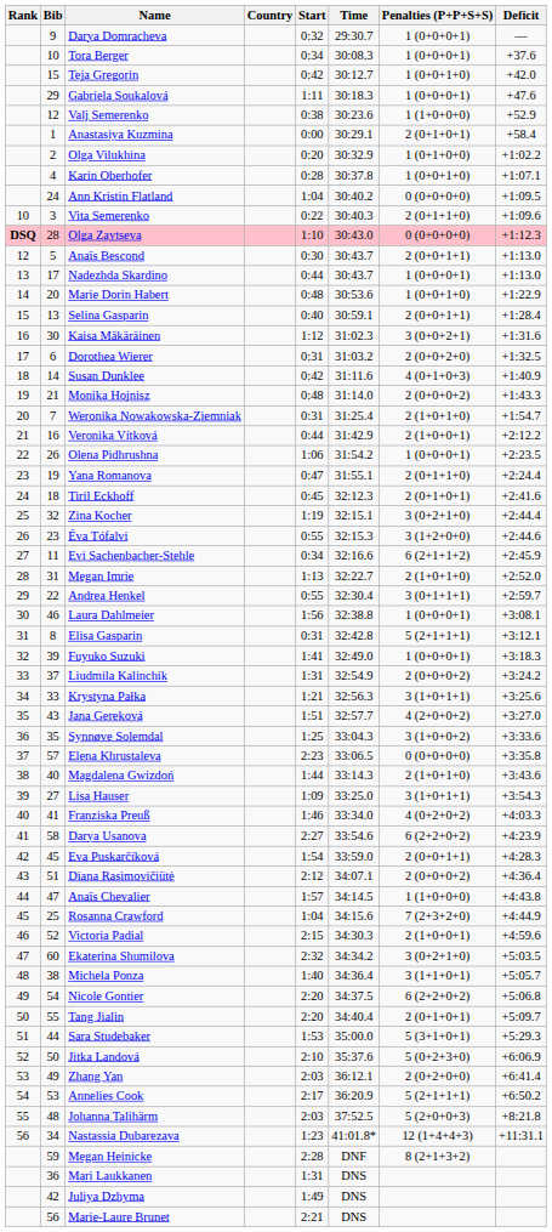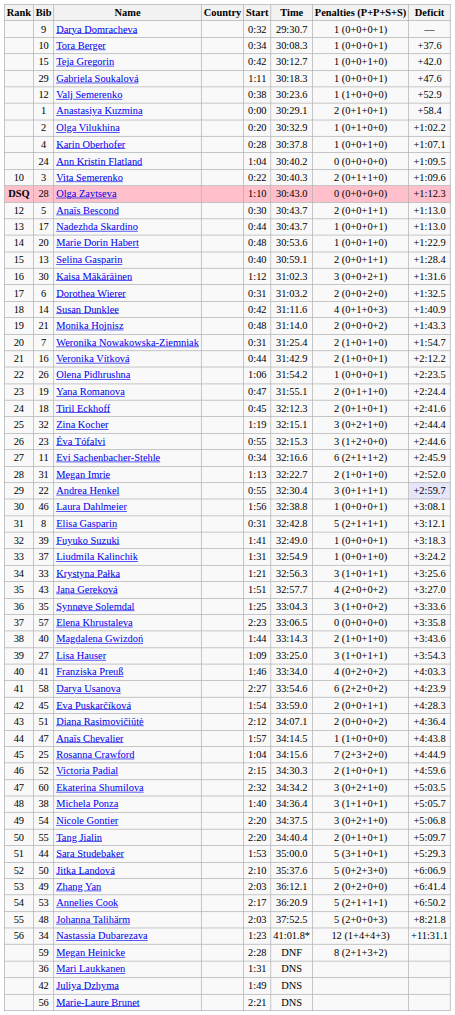 <table class="wikitable sortable" style="text-align:center">
 <tr>
 <th>Rank</th>
 <th>Bib</th>
 <th>Name</th>
 <th>Country</th>
 <th>Start</th>
 <th>Time</th>
 <th>Penalties (P+P+S+S)</th>
 <th>Deficit</th>
 </tr>
 <tr>
 <td></td>
 <td>9</td>
 <td align="left"><a href='#'>Darya Domracheva</a></td>
 <td align="left"></td>
 <td>0:32</td>
 <td>29:30.7</td>
 <td>1 (0+0+0+1)</td>
 <td>—</td>
 </tr>
 <tr>
 <td></td>
 <td>10</td>
 <td align="left"><a href='#'>Tora Berger</a></td>
 <td align="left"></td>
 <td>0:34</td>
 <td>30:08.3</td>
 <td>1 (0+0+0+1)</td>
 <td>+37.6</td>
 </tr>
 <tr>
 <td></td>
 <td>15</td>
 <td align="left"><a href='#'>Teja Gregorin</a></td>
 <td align="left"></td>
 <td>0:42</td>
 <td>30:12.7</td>
 <td>1 (0+0+1+0)</td>
 <td>+42.0</td>
 </tr>
 <tr>
 <td></td>
 <td>29</td>
 <td align="left"><a href='#'>Gabriela Soukalová</a></td>
 <td align="left"></td>
 <td>1:11</td>
 <td>30:18.3</td>
 <td>1 (0+0+0+1)</td>
 <td>+47.6</td>
 </tr>
 <tr>
 <td></td>
 <td>12</td>
 <td align="left"><a href='#'>Valj Semerenko</a></td>
 <td align="left"></td>
 <td>0:38</td>
 <td>30:23.6</td>
 <td>1 (1+0+0+0)</td>
 <td>+52.9</td>
 </tr>
 <tr>
 <td></td>
 <td>1</td>
 <td align="left"><a href='#'>Anastasiya Kuzmina</a></td>
 <td align="left"></td>
 <td>0:00</td>
 <td>30:29.1</td>
 <td>2 (0+1+0+1)</td>
 <td>+58.4</td>
 </tr>
 <tr>
 <td></td>
 <td>2</td>
 <td align="left"><a href='#'>Olga Vilukhina</a></td>
 <td align="left"></td>
 <td>0:20</td>
 <td>30:32.9</td>
 <td>1 (0+1+0+0)</td>
 <td>+1:02.2</td>
 </tr>
 <tr>
 <td></td>
 <td>4</td>
 <td align="left"><a href='#'>Karin Oberhofer</a></td>
 <td align="left"></td>
 <td>0:28</td>
 <td>30:37.8</td>
 <td>1 (0+0+1+0)</td>
 <td>+1:07.1</td>
 </tr>
 <tr>
 <td></td>
 <td>24</td>
 <td align="left"><a href='#'>Ann Kristin Flatland</a></td>
 <td align="left"></td>
 <td>1:04</td>
 <td>30:40.2</td>
 <td>0 (0+0+0+0)</td>
 <td>+1:09.5</td>
 </tr>
 <tr>
 <td>10</td>
 <td>3</td>
 <td align="left"><a href='#'>Vita Semerenko</a></td>
 <td align="left"></td>
 <td>0:22</td>
 <td>30:40.3</td>
 <td>2 (0+1+1+0)</td>
 <td>+1:09.6</td>
 </tr>
 <tr bgcolor=pink>
 <td><strong>DSQ</strong></td>
 <td>28</td>
 <td align="left"><a href='#'>Olga Zaytseva</a></td>
 <td align="left"></td>
 <td>1:10</td>
 <td>30:43.0</td>
 <td>0 (0+0+0+0)</td>
 <td>+1:12.3</td>
 </tr>
 <tr>
 <td>12</td>
 <td>5</td>
 <td align="left"><a href='#'>Anaïs Bescond</a></td>
 <td align="left"></td>
 <td>0:30</td>
 <td>30:43.7</td>
 <td>2 (0+0+1+1)</td>
 <td>+1:13.0</td>
 </tr>
 <tr>
 <td>13</td>
 <td>17</td>
 <td align="left"><a href='#'>Nadezhda Skardino</a></td>
 <td align="left"></td>
 <td>0:44</td>
 <td>30:43.7</td>
 <td>1 (0+0+0+1)</td>
 <td>+1:13.0</td>
 </tr>
 <tr>
 <td>14</td>
 <td>20</td>
 <td align="left"><a href='#'>Marie Dorin Habert</a></td>
 <td align="left"></td>
 <td>0:48</td>
 <td>30:53.6</td>
 <td>1 (0+0+1+0)</td>
 <td>+1:22.9</td>
 </tr>
 <tr>
 <td>15</td>
 <td>13</td>
 <td align="left"><a href='#'>Selina Gasparin</a></td>
 <td align="left"></td>
 <td>0:40</td>
 <td>30:59.1</td>
 <td>2 (0+0+1+1)</td>
 <td>+1:28.4</td>
 </tr>
 <tr>
 <td>16</td>
 <td>30</td>
 <td align="left"><a href='#'>Kaisa Mäkäräinen</a></td>
 <td align="left"></td>
 <td>1:12</td>
 <td>31:02.3</td>
 <td>3 (0+0+2+1)</td>
 <td>+1:31.6</td>
 </tr>
 <tr>
 <td>17</td>
 <td>6</td>
 <td align="left"><a href='#'>Dorothea Wierer</a></td>
 <td align="left"></td>
 <td>0:31</td>
 <td>31:03.2</td>
 <td>2 (0+0+2+0)</td>
 <td>+1:32.5</td>
 </tr>
 <tr>
 <td>18</td>
 <td>14</td>
 <td align="left"><a href='#'>Susan Dunklee</a></td>
 <td align="left"></td>
 <td>0:42</td>
 <td>31:11.6</td>
 <td>4 (0+1+0+3)</td>
 <td>+1:40.9</td>
 </tr>
 <tr>
 <td>19</td>
 <td>21</td>
 <td align="left"><a href='#'>Monika Hojnisz</a></td>
 <td align="left"></td>
 <td>0:48</td>
 <td>31:14.0</td>
 <td>2 (0+0+0+2)</td>
 <td>+1:43.3</td>
 </tr>
 <tr>
 <td>20</td>
 <td>7</td>
 <td align="left"><a href='#'>Weronika Nowakowska-Ziemniak</a></td>
 <td align="left"></td>
 <td>0:31</td>
 <td>31:25.4</td>
 <td>2 (1+0+1+0)</td>
 <td>+1:54.7</td>
 </tr>
 <tr>
 <td>21</td>
 <td>16</td>
 <td align="left"><a href='#'>Veronika Vítková</a></td>
 <td align="left"></td>
 <td>0:44</td>
 <td>31:42.9</td>
 <td>2 (1+0+0+1)</td>
 <td>+2:12.2</td>
 </tr>
 <tr>
 <td>22</td>
 <td>26</td>
 <td align="left"><a href='#'>Olena Pidhrushna</a></td>
 <td align="left"></td>
 <td>1:06</td>
 <td>31:54.2</td>
 <td>1 (0+0+0+1)</td>
 <td>+2:23.5</td>
 </tr>
 <tr>
 <td>23</td>
 <td>19</td>
 <td align="left"><a href='#'>Yana Romanova</a></td>
 <td align="left"></td>
 <td>0:47</td>
 <td>31:55.1</td>
 <td>2 (0+1+1+0)</td>
 <td>+2:24.4</td>
 </tr>
 <tr>
 <td>24</td>
 <td>18</td>
 <td align="left"><a href='#'>Tiril Eckhoff</a></td>
 <td align="left"></td>
 <td>0:45</td>
 <td>32:12.3</td>
 <td>2 (0+1+0+1)</td>
 <td>+2:41.6</td>
 </tr>
 <tr>
 <td>25</td>
 <td>32</td>
 <td align="left"><a href='#'>Zina Kocher</a></td>
 <td align="left"></td>
 <td>1:19</td>
 <td>32:15.1</td>
 <td>3 (0+2+1+0)</td>
 <td>+2:44.4</td>
 </tr>
 <tr>
 <td>26</td>
 <td>23</td>
 <td align="left"><a href='#'>Éva Tófalvi</a></td>
 <td align="left"></td>
 <td>0:55</td>
 <td>32:15.3</td>
 <td>3 (1+2+0+0)</td>
 <td>+2:44.6</td>
 </tr>
 <tr>
 <td>27</td>
 <td>11</td>
 <td align="left"><a href='#'>Evi Sachenbacher-Stehle</a></td>
 <td align="left"></td>
 <td>0:34</td>
 <td>32:16.6</td>
 <td>6 (2+1+1+2)</td>
 <td>+2:45.9</td>
 </tr>
 <tr>
 <td>28</td>
 <td>31</td>
 <td align="left"><a href='#'>Megan Imrie</a></td>
 <td align="left"></td>
 <td>1:13</td>
 <td>32:22.7</td>
 <td>2 (1+0+1+0)</td>
 <td>+2:52.0</td>
 </tr>
 <tr>
 <td>29</td>
 <td>22</td>
 <td align="left"><a href='#'>Andrea Henkel</a></td>
 <td align="left"></td>
 <td>0:55</td>
 <td>32:30.4</td>
 <td>3 (0+1+1+1)</td>
-<td>+2:59.7</td>
+<td style="background: lavender;">+2:59.7</td>
 </tr>
 <tr>
 <td>30</td>
 <td>46</td>
 <td align="left"><a href='#'>Laura Dahlmeier</a></td>
 <td align="left"></td>
 <td>1:56</td>
 <td>32:38.8</td>
 <td>1 (0+0+0+1)</td>
 <td>+3:08.1</td>
 </tr>
 <tr>
 <td>31</td>
 <td>8</td>
 <td align="left"><a href='#'>Elisa Gasparin</a></td>
 <td align="left"></td>
 <td>0:31</td>
 <td>32:42.8</td>
 <td>5 (2+1+1+1)</td>
 <td>+3:12.1</td>
 </tr>
 <tr>
 <td>32</td>
 <td>39</td>
 <td align="left"><a href='#'>Fuyuko Suzuki</a></td>
 <td align="left"></td>
 <td>1:41</td>
 <td>32:49.0</td>
 <td>1 (0+0+0+1)</td>
 <td>+3:18.3</td>
 </tr>
 <tr>
 <td>33</td>
 <td>37</td>
 <td align="left"><a href='#'>Liudmila Kalinchik</a></td>
 <td align="left"></td>
 <td>1:31</td>
 <td>32:54.9</td>
-<td>2 (0+0+0+2)</td>
+<td>1 (0+0+1+0)</td>
 <td>+3:24.2</td>
 </tr>
 <tr>
 <td>34</td>
 <td>33</td>
 <td align="left"><a href='#'>Krystyna Pałka</a></td>
 <td align="left"></td>
 <td>1:21</td>
 <td>32:56.3</td>
 <td>3 (1+0+1+1)</td>
 <td>+3:25.6</td>
 </tr>
 <tr>
 <td>35</td>
 <td>43</td>
 <td align="left"><a href='#'>Jana Gereková</a></td>
 <td align="left"></td>
 <td>1:51</td>
 <td>32:57.7</td>
 <td>4 (2+0+0+2)</td>
 <td>+3:27.0</td>
 </tr>
 <tr>
 <td>36</td>
 <td>35</td>
 <td align="left"><a href='#'>Synnøve Solemdal</a></td>
 <td align="left"></td>
 <td>1:25</td>
 <td>33:04.3</td>
 <td>3 (1+0+0+2)</td>
 <td>+3:33.6</td>
 </tr>
 <tr>
 <td>37</td>
 <td>57</td>
 <td align="left"><a href='#'>Elena Khrustaleva</a></td>
 <td align="left"></td>
 <td>2:23</td>
 <td>33:06.5</td>
 <td>0 (0+0+0+0)</td>
 <td>+3:35.8</td>
 </tr>
 <tr>
 <td>38</td>
 <td>40</td>
 <td align="left"><a href='#'>Magdalena Gwizdoń</a></td>
 <td align="left"></td>
 <td>1:44</td>
 <td>33:14.3</td>
 <td>2 (1+0+1+0)</td>
 <td>+3:43.6</td>
 </tr>
 <tr>
 <td>39</td>
 <td>27</td>
 <td align="left"><a href='#'>Lisa Hauser</a></td>
 <td align="left"></td>
 <td>1:09</td>
 <td>33:25.0</td>
 <td>3 (1+0+1+1)</td>
 <td>+3:54.3</td>
 </tr>
 <tr>
 <td>40</td>
 <td>41</td>
 <td align="left"><a href='#'>Franziska Preuß</a></td>
 <td align="left"></td>
 <td>1:46</td>
 <td>33:34.0</td>
 <td>4 (0+2+0+2)</td>
 <td>+4:03.3</td>
 </tr>
 <tr>
 <td>41</td>
 <td>58</td>
 <td align="left"><a href='#'>Darya Usanova</a></td>
 <td align="left"></td>
 <td>2:27</td>
 <td>33:54.6</td>
 <td>6 (2+2+0+2)</td>
 <td>+4:23.9</td>
 </tr>
 <tr>
 <td>42</td>
 <td>45</td>
 <td align="left"><a href='#'>Eva Puskarčíková</a></td>
 <td align="left"></td>
 <td>1:54</td>
 <td>33:59.0</td>
 <td>2 (0+0+1+1)</td>
 <td>+4:28.3</td>
 </tr>
 <tr>
 <td>43</td>
 <td>51</td>
 <td align="left"><a href='#'>Diana Rasimovičiūtė</a></td>
 <td align="left"></td>
 <td>2:12</td>
 <td>34:07.1</td>
 <td>2 (0+0+0+2)</td>
 <td>+4:36.4</td>
 </tr>
 <tr>
 <td>44</td>
 <td>47</td>
 <td align="left"><a href='#'>Anaïs Chevalier</a></td>
 <td align="left"></td>
 <td>1:57</td>
 <td>34:14.5</td>
 <td>1 (1+0+0+0)</td>
 <td>+4:43.8</td>
 </tr>
 <tr>
 <td>45</td>
 <td>25</td>
 <td align="left"><a href='#'>Rosanna Crawford</a></td>
 <td align="left"></td>
 <td>1:04</td>
 <td>34:15.6</td>
 <td>7 (2+3+2+0)</td>
 <td>+4:44.9</td>
 </tr>
 <tr>
 <td>46</td>
 <td>52</td>
 <td align="left"><a href='#'>Victoria Padial</a></td>
 <td align="left"></td>
 <td>2:15</td>
 <td>34:30.3</td>
 <td>2 (1+0+0+1)</td>
 <td>+4:59.6</td>
 </tr>
 <tr>
 <td>47</td>
 <td>60</td>
 <td align="left"><a href='#'>Ekaterina Shumilova</a></td>
 <td align="left"></td>
 <td>2:32</td>
 <td>34:34.2</td>
 <td>3 (0+2+1+0)</td>
 <td>+5:03.5</td>
 </tr>
 <tr>
 <td>48</td>
 <td>38</td>
 <td align="left"><a href='#'>Michela Ponza</a></td>
 <td align="left"></td>
 <td>1:40</td>
 <td>34:36.4</td>
 <td>3 (1+1+0+1)</td>
 <td>+5:05.7</td>
 </tr>
 <tr>
 <td>49</td>
 <td>54</td>
 <td align="left"><a href='#'>Nicole Gontier</a></td>
 <td align="left"></td>
 <td>2:20</td>
 <td>34:37.5</td>
-<td>6 (2+2+0+2)</td>
+<td>3 (0+2+1+0)</td>
 <td>+5:06.8</td>
 </tr>
 <tr>
 <td>50</td>
 <td>55</td>
 <td align="left"><a href='#'>Tang Jialin</a></td>
 <td align="left"></td>
 <td>2:20</td>
 <td>34:40.4</td>
 <td>2 (0+1+0+1)</td>
 <td>+5:09.7</td>
 </tr>
 <tr>
 <td>51</td>
 <td>44</td>
 <td align="left"><a href='#'>Sara Studebaker</a></td>
 <td align="left"></td>
 <td>1:53</td>
 <td>35:00.0</td>
 <td>5 (3+1+0+1)</td>
 <td>+5:29.3</td>
 </tr>
 <tr>
 <td>52</td>
 <td>50</td>
 <td align="left"><a href='#'>Jitka Landová</a></td>
 <td align="left"></td>
 <td>2:10</td>
 <td>35:37.6</td>
 <td>5 (0+2+3+0)</td>
 <td>+6:06.9</td>
 </tr>
 <tr>
 <td>53</td>
 <td>49</td>
 <td align="left"><a href='#'>Zhang Yan</a></td>
 <td align="left"></td>
 <td>2:03</td>
 <td>36:12.1</td>
 <td>2 (0+2+0+0)</td>
 <td>+6:41.4</td>
 </tr>
 <tr>
 <td>54</td>
 <td>53</td>
 <td align="left"><a href='#'>Annelies Cook</a></td>
 <td align="left"></td>
 <td>2:17</td>
 <td>36:20.9</td>
 <td>5 (2+1+1+1)</td>
 <td>+6:50.2</td>
 </tr>
 <tr>
 <td>55</td>
 <td>48</td>
 <td align="left"><a href='#'>Johanna Talihärm</a></td>
 <td align="left"></td>
 <td>2:03</td>
 <td>37:52.5</td>
 <td>5 (2+0+0+3)</td>
 <td>+8:21.8</td>
 </tr>
 <tr>
 <td>56</td>
 <td>34</td>
 <td align="left"><a href='#'>Nastassia Dubarezava</a></td>
 <td align="left"></td>
 <td>1:23</td>
 <td>41:01.8*</td>
 <td>12 (1+4+4+3)</td>
 <td>+11:31.1</td>
 </tr>
 <tr>
 <td></td>
 <td>59</td>
 <td align="left"><a href='#'>Megan Heinicke</a></td>
 <td align="left"></td>
 <td>2:28</td>
 <td>DNF</td>
 <td>8 (2+1+3+2)</td>
 <td></td>
 </tr>
 <tr>
 <td></td>
 <td>36</td>
 <td align="left"><a href='#'>Mari Laukkanen</a></td>
 <td align="left"></td>
 <td>1:31</td>
 <td>DNS</td>
 <td></td>
 <td></td>
 </tr>
 <tr>
 <td></td>
 <td>42</td>
 <td align="left"><a href='#'>Juliya Dzhyma</a></td>
 <td align="left"></td>
 <td>1:49</td>
 <td>DNS</td>
 <td></td>
 <td></td>
 </tr>
 <tr>
 <td></td>
 <td>56</td>
 <td align="left"><a href='#'>Marie-Laure Brunet</a></td>
 <td align="left"></td>
 <td>2:21</td>
 <td>DNS</td>
 <td></td>
 <td></td>
 </tr>
 </table>
